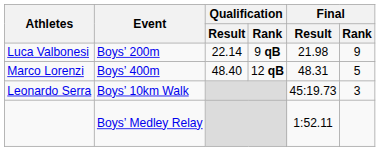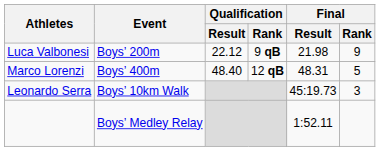 <table class="wikitable" border="1" style="font-size:90%">
 <tr>
 <th rowspan=2>Athletes</th>
 <th rowspan=2>Event</th>
 <th colspan=2>Qualification</th>
 <th colspan=2>Final</th>
 </tr>
 <tr>
 <th>Result</th>
 <th>Rank</th>
 <th>Result</th>
 <th>Rank</th>
 </tr>
 <tr>
 <td><a href='#'>Luca Valbonesi</a></td>
 <td><a href='#'>Boys’ 200m</a></td>
-<td align=center>22.14</td>
+<td align=center>22.12</td>
 <td align=center>9 <strong>qB</strong></td>
 <td align=center>21.98</td>
 <td align=center>9</td>
 </tr>
 <tr>
 <td><a href='#'>Marco Lorenzi</a></td>
 <td><a href='#'>Boys’ 400m</a></td>
 <td align=center>48.40</td>
 <td align=center>12 <strong>qB</strong></td>
 <td align=center>48.31</td>
 <td align=center>5</td>
 </tr>
 <tr>
 <td><a href='#'>Leonardo Serra</a></td>
 <td><a href='#'>Boys’ 10km Walk</a></td>
 <td colspan=2 bgcolor=#DCDCDC></td>
 <td align=center>45:19.73</td>
 <td align=center>3</td>
 </tr>
 <tr>
 <td><br><br><br></td>
 <td><a href='#'>Boys’ Medley Relay</a></td>
 <td colspan=2 bgcolor=#DCDCDC></td>
 <td align=center>1:52.11</td>
 <td align=center></td>
 </tr>
 </table>
